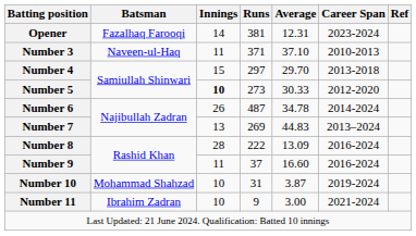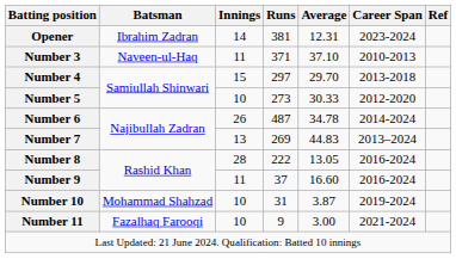 <table class="wikitable sortable" style="text-align:center;">
 <tr>
 <th scope="col">Batting position</th>
 <th scope="col">Batsman</th>
 <th scope="col">Innings</th>
 <th scope="col">Runs</th>
 <th scope="col">Average</th>
 <th scope="col">Career Span</th>
 <th scope="col">Ref</th>
 </tr>
 <tr>
 <th scope="row">Opener</th>
-<td><a href='#'>Fazalhaq Farooqi</a></td>
+<td><a href='#'>Ibrahim Zadran</a></td>
 <td>14</td>
 <td>381</td>
 <td>12.31</td>
 <td>2023-2024</td>
 <td></td>
 </tr>
 <tr>
 <th scope="row">Number 3</th>
 <td><a href='#'>Naveen-ul-Haq</a></td>
 <td>11</td>
 <td>371</td>
 <td>37.10</td>
 <td>2010-2013</td>
 <td></td>
 </tr>
 <tr>
 <th scope="row">Number 4</th>
 <td rowspan=2><a href='#'>Samiullah Shinwari</a></td>
 <td>15</td>
 <td>297</td>
 <td>29.70</td>
 <td>2013-2018</td>
 <td></td>
 </tr>
 <tr>
 <th scope="row">Number 5</th>
-<td><strong>10</strong></td>
+<td>10</td>
 <td>273</td>
 <td>30.33</td>
 <td>2012-2020</td>
 <td></td>
 </tr>
 <tr>
 <th scope="row">Number 6</th>
 <td rowspan=2><a href='#'>Najibullah Zadran</a></td>
 <td>26</td>
 <td>487</td>
 <td>34.78</td>
 <td>2014-2024</td>
 <td></td>
 </tr>
 <tr>
 <th scope="row">Number 7</th>
 <td>13</td>
 <td>269</td>
 <td>44.83</td>
 <td>2013–2024</td>
 <td></td>
 </tr>
 <tr>
 <th scope="row">Number 8</th>
 <td rowspan=2><a href='#'>Rashid Khan</a></td>
 <td>28</td>
 <td>222</td>
-<td>13.09</td>
+<td>13.05</td>
 <td>2016-2024</td>
 <td></td>
 </tr>
 <tr>
 <th scope="row">Number 9</th>
 <td>11</td>
 <td>37</td>
 <td>16.60</td>
 <td>2016-2024</td>
 <td></td>
 </tr>
 <tr>
 <th scope="row">Number 10</th>
 <td><a href='#'>Mohammad Shahzad</a></td>
 <td>10</td>
 <td>31</td>
 <td>3.87</td>
 <td>2019-2024</td>
 <td></td>
 </tr>
 <tr>
 <th scope="row">Number 11</th>
-<td><a href='#'>Ibrahim Zadran</a></td>
+<td><a href='#'>Fazalhaq Farooqi</a></td>
 <td>10</td>
 <td>9</td>
 <td>3.00</td>
 <td>2021-2024</td>
 <td></td>
 </tr>
 <tr>
 <td colspan=7><small>Last Updated: 21 June 2024. Qualification: Batted 10 innings</small></td>
 </tr>
 </table>
